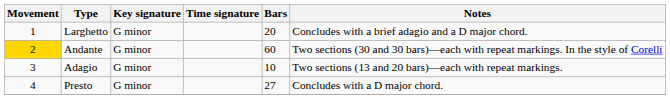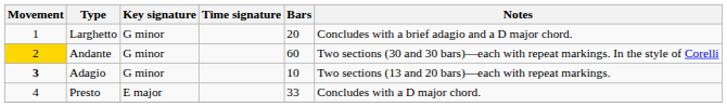 <table class="wikitable" border="1">
 <tr>
 <th bgcolor=ececec>Movement</th>
 <th bgcolor=ececec>Type</th>
 <th bgcolor=ececec>Key signature</th>
 <th bgcolor=ececec>Time signature</th>
 <th bgcolor=ececec>Bars</th>
 <th bgcolor=ececec>Notes</th>
 </tr>
 <tr>
 <td align=center>1</td>
 <td>Larghetto</td>
 <td>G minor</td>
 <td></td>
 <td>20</td>
 <td>Concludes with a brief adagio and a D major chord.</td>
 </tr>
 <tr>
 <td align=center style="background: gold;">2</td>
 <td>Andante</td>
 <td>G minor</td>
 <td></td>
 <td>60</td>
 <td>Two sections (30 and 30 bars)—each with repeat markings. In the style of <a href='#'>Corelli</a></td>
 </tr>
 <tr>
-<td align=center>3</td>
+<td align=center><strong>3</strong></td>
 <td>Adagio</td>
 <td>G minor</td>
 <td></td>
 <td>10</td>
 <td>Two sections (13 and 20 bars)—each with repeat markings.</td>
 </tr>
 <tr>
 <td align=center>4</td>
 <td>Presto</td>
-<td>G minor</td>
+<td>E major</td>
 <td></td>
-<td>27</td>
+<td>33</td>
 <td>Concludes with a D major chord.</td>
 </tr>
 <tr>
 </tr>
 </table>
